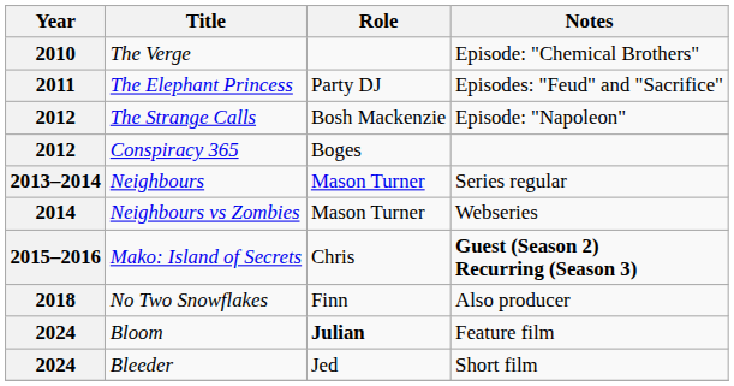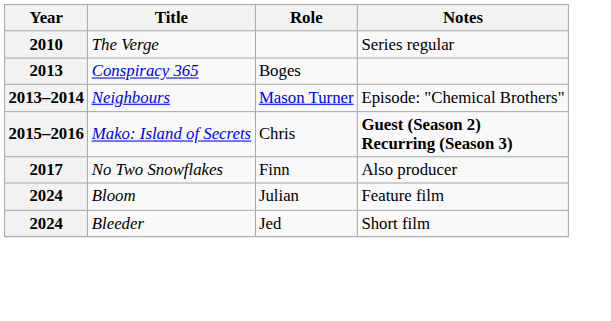 <table class="wikitable sortable plainrowheaders">
 <tr>
 <th scope="col">Year</th>
 <th scope="col">Title</th>
 <th scope="col">Role</th>
 <th scope="col" class="unsortable">Notes</th>
 </tr>
 <tr>
 <th scope="row">2010</th>
 <td><em>The Verge</em></td>
 <td></td>
-<td>Episode: "Chemical Brothers"</td>
+<td>Series regular</td>
 </tr>
 <tr>
-<th scope="row">2011</th>
-<td><em><a href='#'>The Elephant Princess</a></em></td>
-<td>Party DJ</td>
-<td>Episodes: "Feud" and "Sacrifice"</td>
-</tr>
-<tr>
-<th scope="row">2012</th>
-<td><em><a href='#'>The Strange Calls</a></em></td>
-<td>Bosh Mackenzie</td>
-<td>Episode: "Napoleon"</td>
-</tr>
-<tr>
-<th scope="row">2012</th>
+<th scope="row">2013</th>
 <td><em><a href='#'>Conspiracy 365</a></em></td>
 <td>Boges</td>
 <td></td>
 </tr>
 <tr>
 <th scope="row">2013–2014</th>
 <td><em><a href='#'>Neighbours</a></em></td>
 <td><a href='#'>Mason Turner</a></td>
-<td>Series regular</td>
-</tr>
-<tr>
-<th scope="row">2014</th>
-<td><em><a href='#'>Neighbours vs Zombies</a></em></td>
-<td>Mason Turner</td>
-<td>Webseries</td>
+<td>Episode: "Chemical Brothers"</td>
 </tr>
 <tr>
 <th scope="row">2015–2016</th>
 <td><em><a href='#'>Mako: Island of Secrets</a></em></td>
 <td>Chris</td>
 <td><strong>Guest (Season 2)<br>Recurring (Season 3)</strong></td>
 </tr>
 <tr>
-<th scope="row">2018</th>
+<th scope="row">2017</th>
 <td><em>No Two Snowflakes</em></td>
 <td>Finn</td>
 <td>Also producer</td>
 </tr>
 <tr>
 <th scope="row">2024</th>
 <td><em>Bloom</em></td>
-<td><strong>Julian</strong></td>
+<td>Julian</td>
 <td>Feature film</td>
 </tr>
 <tr>
 <th scope="row">2024</th>
 <td><em>Bleeder</em></td>
 <td>Jed</td>
 <td>Short film</td>
 </tr>
 <tr>
 </tr>
 </table>
